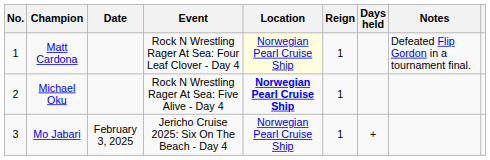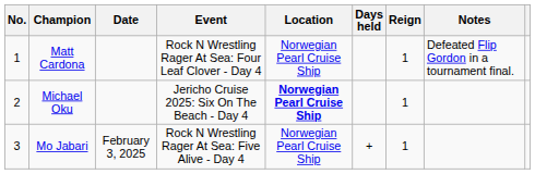 <table class="wikitable" style="font-size: 85%;">
 <tr>
 <th>No.</th>
 <th>Champion</th>
 <th>Date</th>
 <th>Event</th>
 <th>Location</th>
+<th>Days<br>held</th>
 <th>Reign</th>
-<th>Days<br>held</th>
 <th>Notes</th>
 <th></th>
 </tr>
 <tr>
 <td align="center">1</td>
 <td align="center"><a href='#'>Matt Cardona</a></td>
 <td align="center"></td>
 <td align="center">Rock N Wrestling Rager At Sea: Four Leaf Clover - Day 4</td>
-<td align="center" style="background: lightyellow;"><a href='#'>Norwegian Pearl Cruise Ship</a></td>
+<td align="center"><a href='#'>Norwegian Pearl Cruise Ship</a></td>
+<td align="center"></td>
 <td align="center">1</td>
-<td align="center"></td>
 <td align="left">Defeated <a href='#'>Flip Gordon</a> in a tournament final.</td>
 <td align="center"></td>
 </tr>
 <tr>
 <td align="center">2</td>
 <td align="center"><a href='#'>Michael Oku</a></td>
 <td align="center"></td>
-<td align="center">Rock N Wrestling Rager At Sea: Five Alive - Day 4</td>
+<td align="center">Jericho Cruise 2025: Six On The Beach - Day 4</td>
 <td align="center"><strong><a href='#'>Norwegian Pearl Cruise Ship</a></strong></td>
+<td align="center"></td>
 <td align="center">1</td>
-<td align="center"></td>
 <td align="left"></td>
 <td align="center"></td>
 </tr>
 <tr>
 <td align="center">3</td>
 <td align="center"><a href='#'>Mo Jabari</a></td>
 <td align="center">February 3, 2025</td>
-<td align="center">Jericho Cruise 2025: Six On The Beach - Day 4</td>
+<td align="center">Rock N Wrestling Rager At Sea: Five Alive - Day 4</td>
 <td align="center"><a href='#'>Norwegian Pearl Cruise Ship</a></td>
+<td align="center">+</td>
 <td align="center">1</td>
-<td align="center">+</td>
 <td align="center"></td>
 <td align="center"></td>
 </tr>
 </table>
